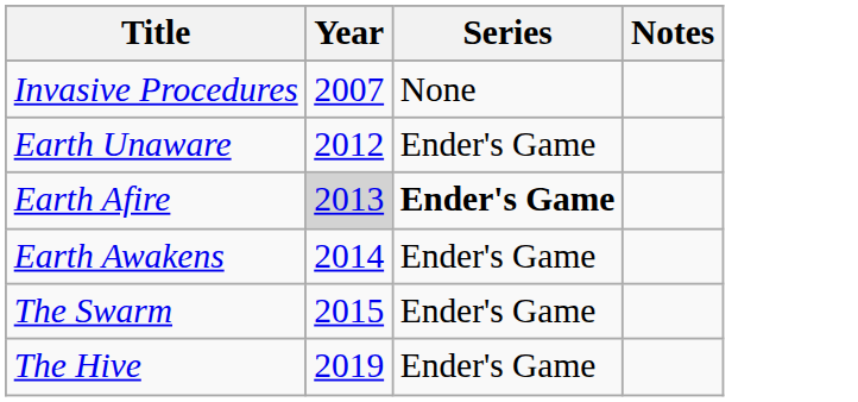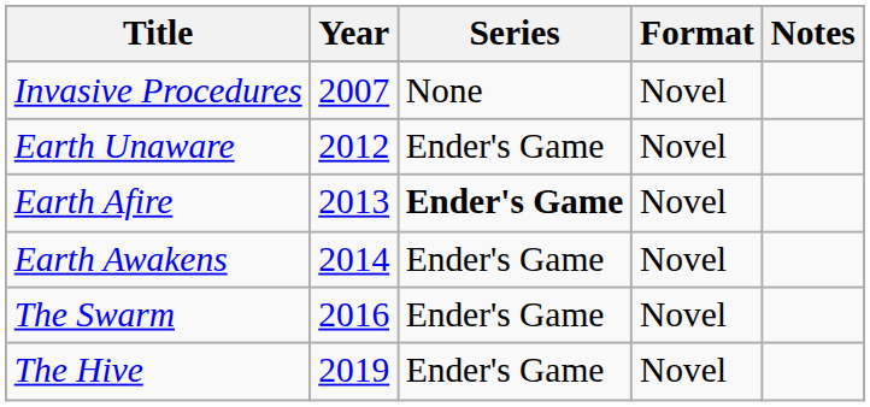 <table class="wikitable sortable">
 <tr>
 <th>Title</th>
 <th>Year</th>
 <th>Series</th>
+<th>Format</th>
 <th class="unsortable">Notes</th>
 </tr>
 <tr>
 <td><em><a href='#'>Invasive Procedures</a></em></td>
 <td><a href='#'>2007</a></td>
 <td>None</td>
+<td>Novel</td>
 <td></td>
 </tr>
 <tr>
 <td><em><a href='#'>Earth Unaware</a></em></td>
 <td><a href='#'>2012</a></td>
 <td>Ender's Game</td>
+<td>Novel</td>
 <td></td>
 </tr>
 <tr>
 <td><em><a href='#'>Earth Afire</a></em></td>
-<td style="background: lightgrey;"><a href='#'>2013</a></td>
+<td><a href='#'>2013</a></td>
 <td><strong>Ender's Game</strong></td>
+<td>Novel</td>
 <td></td>
 </tr>
 <tr>
 <td><em><a href='#'>Earth Awakens</a></em></td>
 <td><a href='#'>2014</a></td>
 <td>Ender's Game</td>
+<td>Novel</td>
 <td></td>
 </tr>
 <tr>
 <td><em><a href='#'>The Swarm</a></em></td>
-<td><a href='#'>2015</a></td>
+<td><a href='#'>2016</a></td>
 <td>Ender's Game</td>
+<td>Novel</td>
 <td></td>
 </tr>
 <tr>
 <td><em><a href='#'>The Hive</a></em></td>
 <td><a href='#'>2019</a></td>
 <td>Ender's Game</td>
+<td>Novel</td>
 <td></td>
 </tr>
 </table>
